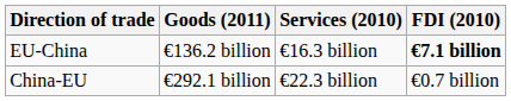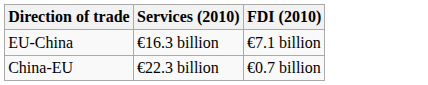 <table class="wikitable">
 <tr>
 <th>Direction of trade</th>
-<th>Goods (2011)</th>
 <th>Services (2010)</th>
 <th>FDI (2010)</th>
 </tr>
 <tr>
 <td>EU-China</td>
-<td>€136.2 billion</td>
 <td>€16.3 billion</td>
-<td><strong>€7.1 billion</strong></td>
+<td>€7.1 billion</td>
 </tr>
 <tr>
 <td>China-EU</td>
-<td>€292.1 billion</td>
 <td>€22.3 billion</td>
 <td>€0.7 billion</td>
 </tr>
 </table>
